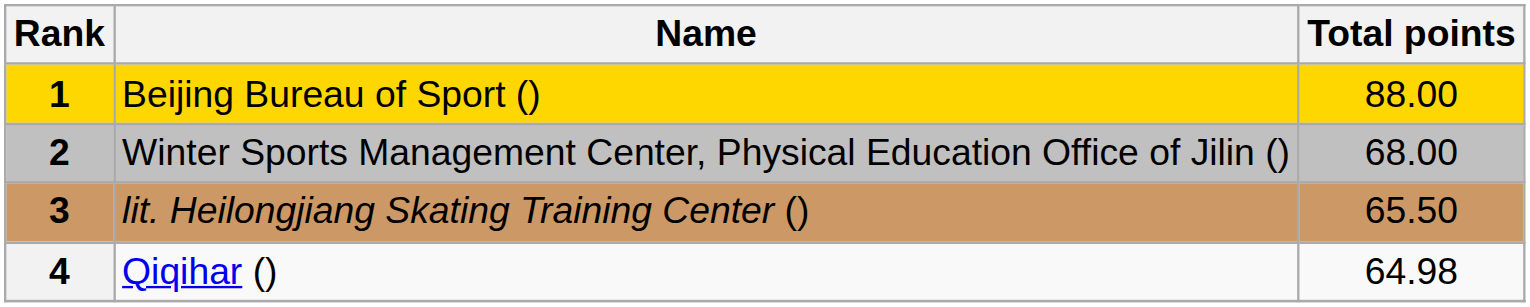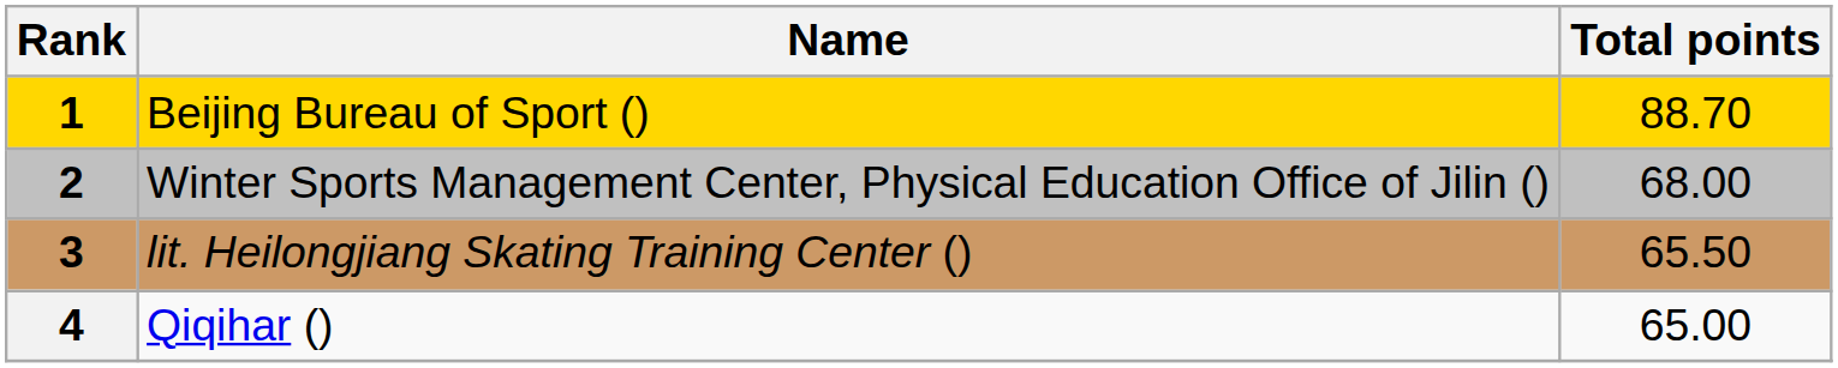 <table class="wikitable sortable">
 <tr>
 <th>Rank</th>
 <th>Name</th>
 <th>Total points</th>
 </tr>
 <tr bgcolor="gold">
 <td align="center"><strong>1</strong></td>
 <td>Beijing Bureau of Sport ()</td>
-<td align="center">88.00</td>
+<td align="center">88.70</td>
 </tr>
 <tr bgcolor="silver">
 <td align="center"><strong>2</strong></td>
 <td>Winter Sports Management Center, Physical Education Office of Jilin ()</td>
 <td align="center">68.00</td>
 </tr>
 <tr bgcolor="cc9966">
 <td align="center"><strong>3</strong></td>
 <td><em>lit. Heilongjiang Skating Training Center</em> ()</td>
 <td align="center">65.50</td>
 </tr>
 <tr>
 <th>4</th>
 <td><a href='#'>Qiqihar</a> ()</td>
-<td align="center">64.98</td>
+<td align="center">65.00</td>
 </tr>
 <tr>
 </tr>
 </table>
